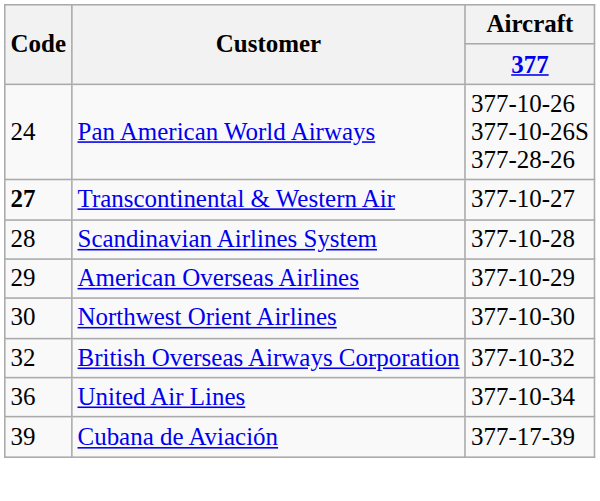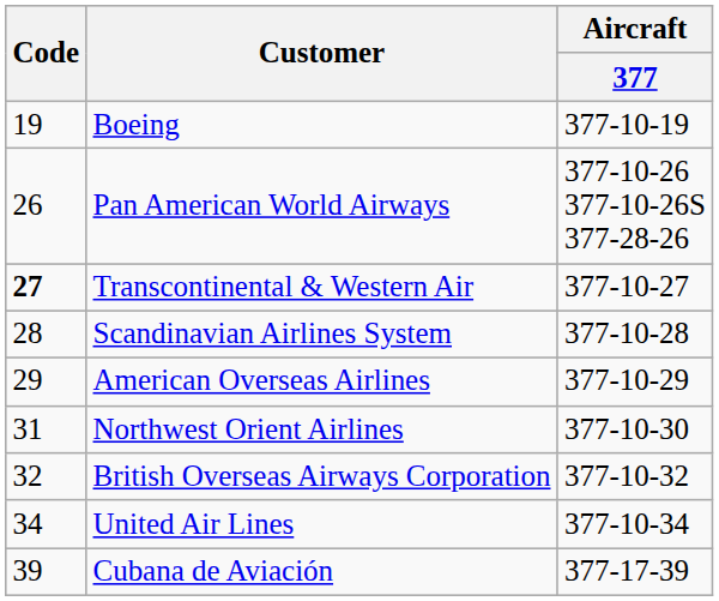 <table class="wikitable sortable">
 <tr>
 <th rowspan="2">Code</th>
 <th rowspan="2">Customer</th>
 <th>Aircraft</th>
 </tr>
 <tr>
 <th><a href='#'>377</a></th>
 </tr>
 <tr>
-<td>24</td>
+<td>19</td>
+<td><a href='#'>Boeing</a></td>
+<td>377-10-19</td>
+</tr>
+<tr>
+<td>26</td>
 <td><a href='#'>Pan American World Airways</a></td>
 <td>377-10-26<br>377-10-26S<br>377-28-26</td>
 </tr>
 <tr>
 <td><strong>27</strong></td>
 <td><a href='#'>Transcontinental & Western Air</a></td>
 <td>377-10-27</td>
 </tr>
 <tr>
 <td>28</td>
 <td><a href='#'>Scandinavian Airlines System</a></td>
 <td>377-10-28</td>
 </tr>
 <tr>
 <td>29</td>
 <td><a href='#'>American Overseas Airlines</a></td>
 <td>377-10-29</td>
 </tr>
 <tr>
-<td>30</td>
+<td>31</td>
 <td><a href='#'>Northwest Orient Airlines</a></td>
 <td>377-10-30</td>
 </tr>
 <tr>
 <td>32</td>
 <td><a href='#'>British Overseas Airways Corporation</a></td>
 <td>377-10-32</td>
 </tr>
 <tr>
-<td>36</td>
+<td>34</td>
 <td><a href='#'>United Air Lines</a></td>
 <td>377-10-34</td>
 </tr>
 <tr>
 <td>39</td>
 <td><a href='#'>Cubana de Aviación</a></td>
 <td>377-17-39</td>
 </tr>
 </table>
